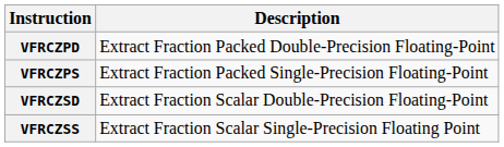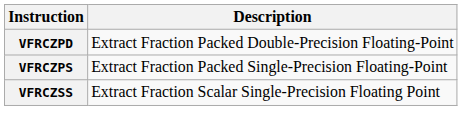 <table class="wikitable">
 <tr>
 <th scope="col">Instruction</th>
 <th scope="col">Description</th>
 </tr>
 <tr>
 <th scope="row"><code>VFRCZPD</code></th>
 <td>Extract Fraction Packed Double-Precision Floating-Point</td>
 </tr>
 <tr>
 <th scope="row"><code>VFRCZPS</code></th>
 <td>Extract Fraction Packed Single-Precision Floating-Point</td>
 </tr>
 <tr>
-<th scope="row"><code>VFRCZSD</code></th>
-<td>Extract Fraction Scalar Double-Precision Floating-Point</td>
-</tr>
-<tr>
 <th scope="row"><code>VFRCZSS</code></th>
 <td>Extract Fraction Scalar Single-Precision Floating Point</td>
 </tr>
 </table>
